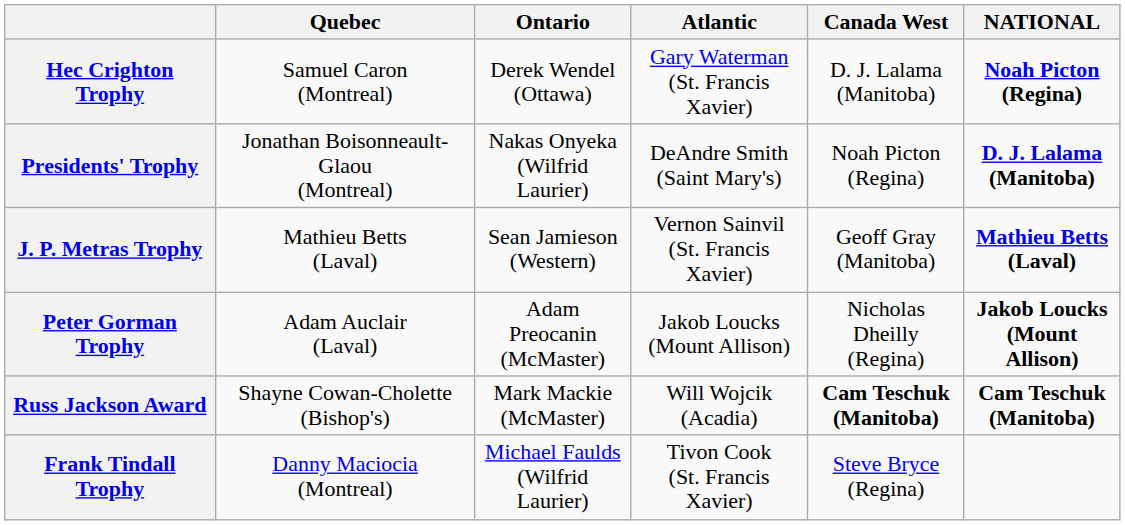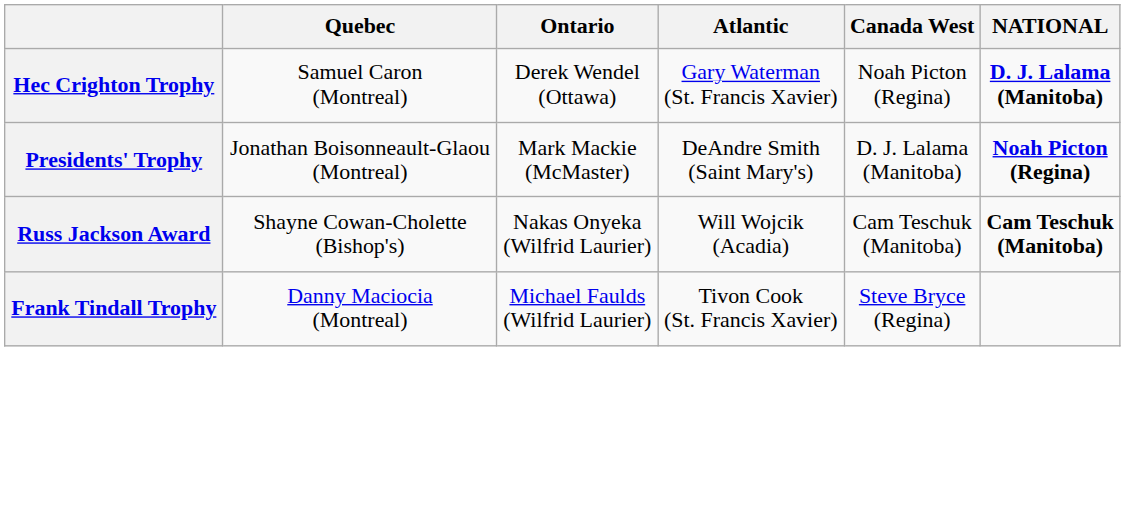 <table class="wikitable" style="text-align: center; width: 815px; height: 250px;">
 <tr>
 <th scope="col"></th>
 <th scope="col">Quebec</th>
 <th scope="col">Ontario</th>
 <th scope="col">Atlantic</th>
 <th scope="col">Canada West</th>
 <th scope="col">NATIONAL</th>
 </tr>
 <tr>
 <th scope="row"><a href='#'>Hec Crighton Trophy</a></th>
 <td>Samuel Caron<br>(Montreal)</td>
 <td>Derek Wendel<br>(Ottawa)</td>
 <td><a href='#'>Gary Waterman</a><br>(St. Francis Xavier)</td>
+<td>Noah Picton<br>(Regina)</td>
+<td><strong><a href='#'>D. J. Lalama</a><br>(Manitoba)</strong></td>
+</tr>
+<tr>
+<th scope="row"><a href='#'>Presidents' Trophy</a></th>
+<td>Jonathan Boisonneault-Glaou<br>(Montreal)</td>
+<td>Mark Mackie<br>(McMaster)</td>
+<td>DeAndre Smith<br>(Saint Mary's)</td>
 <td>D. J. Lalama<br>(Manitoba)</td>
 <td><strong><a href='#'>Noah Picton</a><br>(Regina)</strong></td>
 </tr>
 <tr>
-<th scope="row"><a href='#'>Presidents' Trophy</a></th>
-<td>Jonathan Boisonneault-Glaou<br>(Montreal)</td>
-<td>Nakas Onyeka<br>(Wilfrid Laurier)</td>
-<td>DeAndre Smith<br>(Saint Mary's)</td>
-<td>Noah Picton<br>(Regina)</td>
-<td><strong><a href='#'>D. J. Lalama</a><br>(Manitoba)</strong></td>
-</tr>
-<tr>
-<th scope="row"><a href='#'>J. P. Metras Trophy</a></th>
-<td>Mathieu Betts<br>(Laval)</td>
-<td>Sean Jamieson<br>(Western)</td>
-<td>Vernon Sainvil<br>(St. Francis Xavier)</td>
-<td>Geoff Gray<br>(Manitoba)</td>
-<td><strong><a href='#'>Mathieu Betts</a><br>(Laval)</strong></td>
-</tr>
-<tr>
-<th scope="row"><a href='#'>Peter Gorman Trophy</a></th>
-<td>Adam Auclair<br>(Laval)</td>
-<td>Adam Preocanin<br>(McMaster)</td>
-<td>Jakob Loucks<br>(Mount Allison)</td>
-<td>Nicholas Dheilly<br>(Regina)</td>
-<td><strong>Jakob Loucks<br>(Mount Allison)</strong></td>
-</tr>
-<tr>
 <th scope="row"><a href='#'>Russ Jackson Award</a></th>
 <td>Shayne Cowan-Cholette<br>(Bishop's)</td>
-<td>Mark Mackie<br>(McMaster)</td>
+<td>Nakas Onyeka<br>(Wilfrid Laurier)</td>
 <td>Will Wojcik<br>(Acadia)</td>
-<td><strong>Cam Teschuk<br>(Manitoba)</strong></td>
+<td>Cam Teschuk<br>(Manitoba)</td>
 <td><strong>Cam Teschuk<br>(Manitoba)</strong></td>
 </tr>
 <tr>
 <th scope="row"><a href='#'>Frank Tindall Trophy</a></th>
 <td><a href='#'>Danny Maciocia</a><br>(Montreal)</td>
 <td><a href='#'>Michael Faulds</a><br>(Wilfrid Laurier)</td>
 <td>Tivon Cook<br>(St. Francis Xavier)</td>
 <td><a href='#'>Steve Bryce</a><br>(Regina)</td>
 <td><strong><br></strong></td>
 </tr>
 </table>
